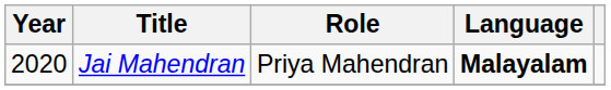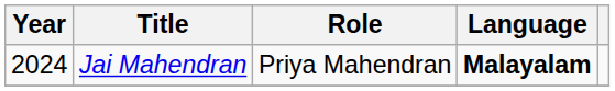 <table class="wikitable">
 <tr>
 <th>Year</th>
 <th>Title</th>
 <th>Role</th>
 <th>Language</th>
 <th class="unsortable"></th>
 </tr>
 <tr>
-<td>2020</td>
+<td>2024</td>
 <td><em><a href='#'>Jai Mahendran</a></em></td>
 <td>Priya Mahendran</td>
 <td><strong>Malayalam</strong></td>
 <td></td>
 </tr>
 <tr>
 </tr>
 </table>
